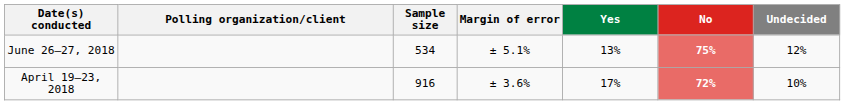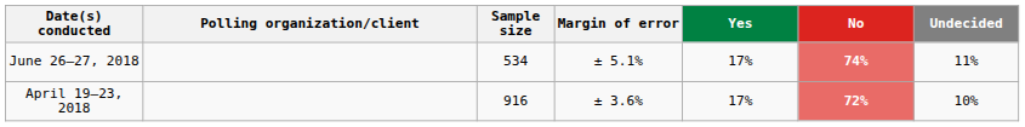 <table class="wikitable" style="text-align: center; line-height: 14px; font-size: 95%;">
 <tr>
 <th style="width: 120px;">Date(s)<br>conducted</th>
 <th style="width: 300px;">Polling organization/client</th>
 <th class="unsortable" style="width: 65px;">Sample size</th>
 <th>Margin of error</th>
 <th class="unsortable" style="background: rgb(0, 129, 66); width: 100px; color: white">Yes</th>
 <th class="unsortable" style="background: rgb(220, 36, 31); width: 100px; color: white">No</th>
 <th class="unsortable" style="background: gray; width: 90px; color: white">Undecided</th>
 </tr>
 <tr>
 <td>June 26–27, 2018</td>
 <td style="height:30px"></td>
 <td>534</td>
 <td>± 5.1%</td>
-<td>13%</td>
-<td style="color: white; background: rgb(233, 107, 103)"><strong>75%</strong></td>
-<td>12%</td>
+<td>17%</td>
+<td style="color: white; background: rgb(233, 107, 103)"><strong>74%</strong></td>
+<td>11%</td>
 </tr>
 <tr>
 <td>April 19–23, 2018</td>
 <td style="height:30px"></td>
 <td>916</td>
 <td>± 3.6%</td>
 <td>17%</td>
 <td style="color: white; background: rgb(233, 107, 103)"><strong>72%</strong></td>
 <td>10%</td>
 </tr>
 </table>
